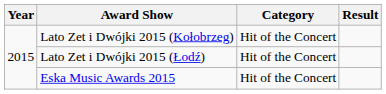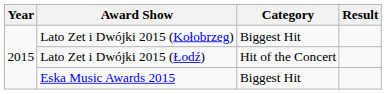 <table class="wikitable">
 <tr>
 <th align="center">Year</th>
 <th align="left">Award Show</th>
 <th align="left">Category</th>
 <th align="left">Result</th>
 </tr>
 <tr>
 <td rowspan="3">2015</td>
 <td>Lato Zet i Dwójki 2015 (<a href='#'>Kołobrzeg</a>)</td>
-<td>Hit of the Concert</td>
+<td>Biggest Hit</td>
 <td></td>
 </tr>
 <tr>
 <td>Lato Zet i Dwójki 2015 (<a href='#'>Łodź</a>)</td>
 <td>Hit of the Concert</td>
 <td></td>
 </tr>
 <tr>
 <td><a href='#'>Eska Music Awards 2015</a></td>
-<td>Hit of the Concert</td>
+<td>Biggest Hit</td>
 <td></td>
 </tr>
 </table>
